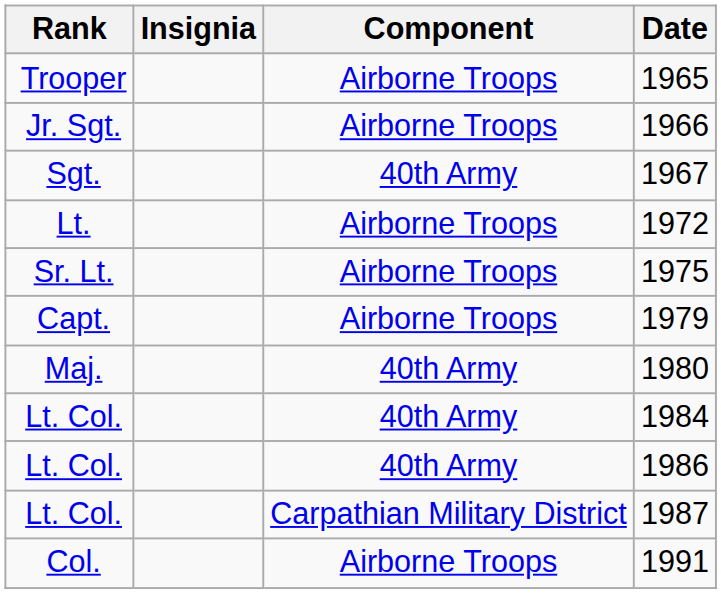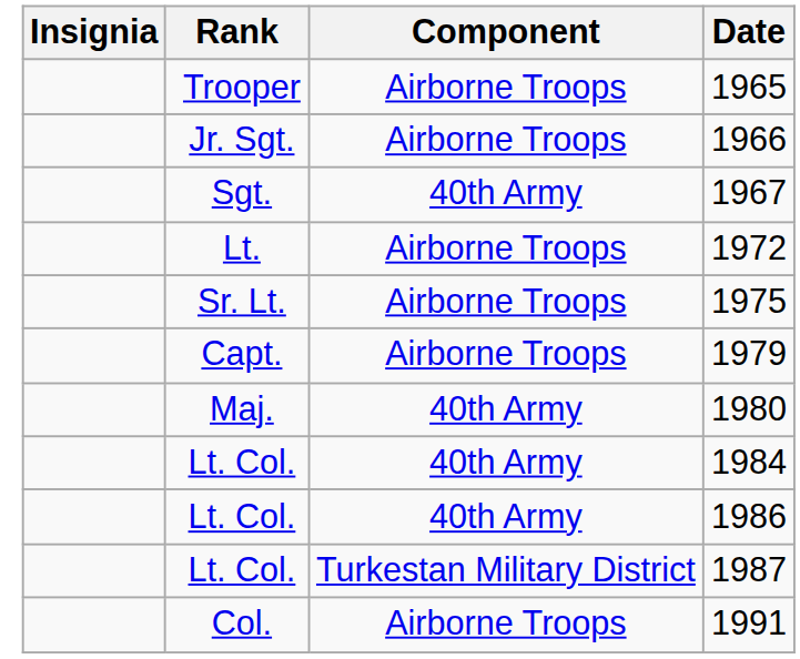 <table class="wikitable"  style="float:right; margin-left:0.5em; text-align:center;">
 <tr>
+<th>Insignia</th>
 <th>Rank</th>
-<th>Insignia</th>
 <th>Component</th>
 <th>Date</th>
 </tr>
 <tr>
+<td></td>
 <td> <a href='#'>Trooper</a></td>
-<td></td>
 <td><a href='#'>Airborne Troops</a></td>
 <td>1965</td>
 </tr>
 <tr>
+<td></td>
 <td> <a href='#'>Jr. Sgt.</a></td>
-<td></td>
 <td><a href='#'>Airborne Troops</a></td>
 <td>1966</td>
 </tr>
 <tr>
+<td></td>
 <td> <a href='#'>Sgt.</a></td>
-<td></td>
 <td><a href='#'>40th Army</a></td>
 <td>1967</td>
 </tr>
 <tr>
+<td></td>
 <td> <a href='#'>Lt.</a></td>
-<td></td>
 <td><a href='#'>Airborne Troops</a></td>
 <td>1972</td>
 </tr>
 <tr>
+<td></td>
 <td> <a href='#'>Sr. Lt.</a></td>
-<td></td>
 <td><a href='#'>Airborne Troops</a></td>
 <td>1975</td>
 </tr>
 <tr>
+<td></td>
 <td> <a href='#'>Capt.</a></td>
-<td></td>
 <td><a href='#'>Airborne Troops</a></td>
 <td>1979</td>
 </tr>
 <tr>
+<td></td>
 <td> <a href='#'>Maj.</a></td>
-<td></td>
 <td><a href='#'>40th Army</a></td>
 <td>1980</td>
 </tr>
 <tr>
+<td></td>
 <td> <a href='#'>Lt. Col.</a></td>
-<td></td>
 <td><a href='#'>40th Army</a></td>
 <td>1984</td>
 </tr>
 <tr>
+<td></td>
 <td> <a href='#'>Lt. Col.</a></td>
-<td></td>
 <td><a href='#'>40th Army</a></td>
 <td>1986</td>
 </tr>
 <tr>
+<td></td>
 <td> <a href='#'>Lt. Col.</a></td>
-<td></td>
-<td><a href='#'>Carpathian Military District</a></td>
+<td><a href='#'>Turkestan Military District</a></td>
 <td>1987</td>
 </tr>
 <tr>
+<td></td>
 <td> <a href='#'>Col.</a></td>
-<td></td>
 <td><a href='#'>Airborne Troops</a></td>
 <td>1991</td>
 </tr>
 </table>
